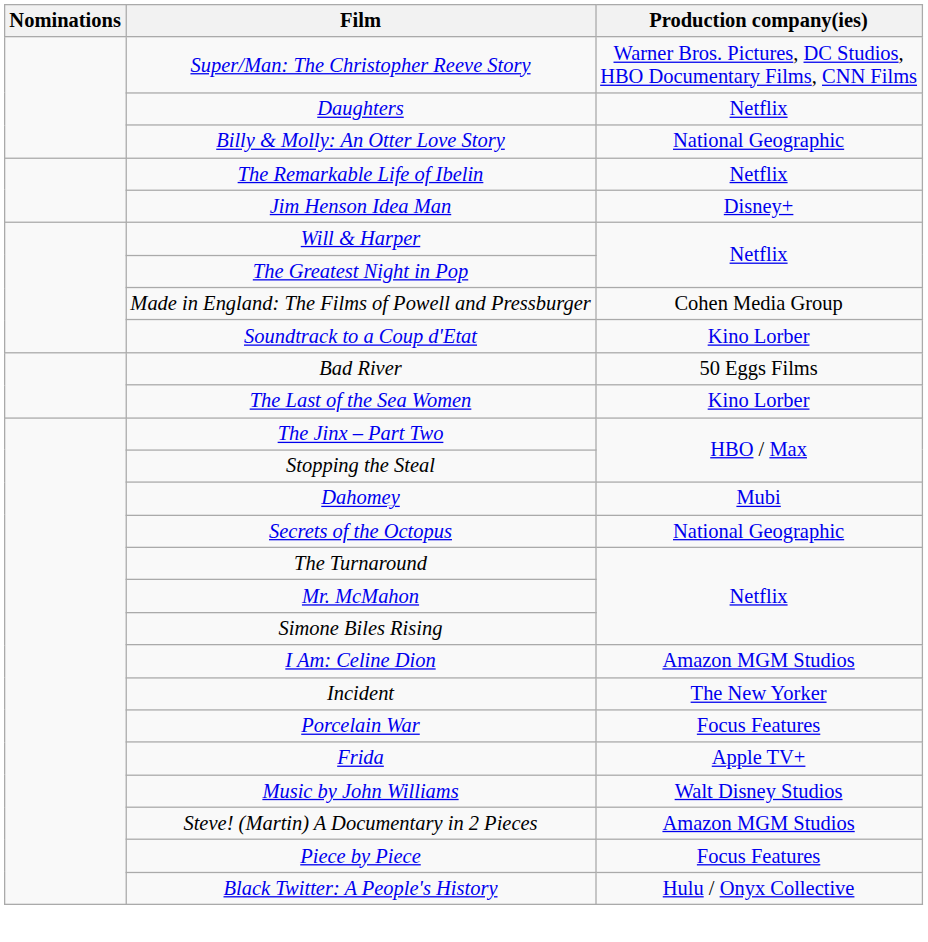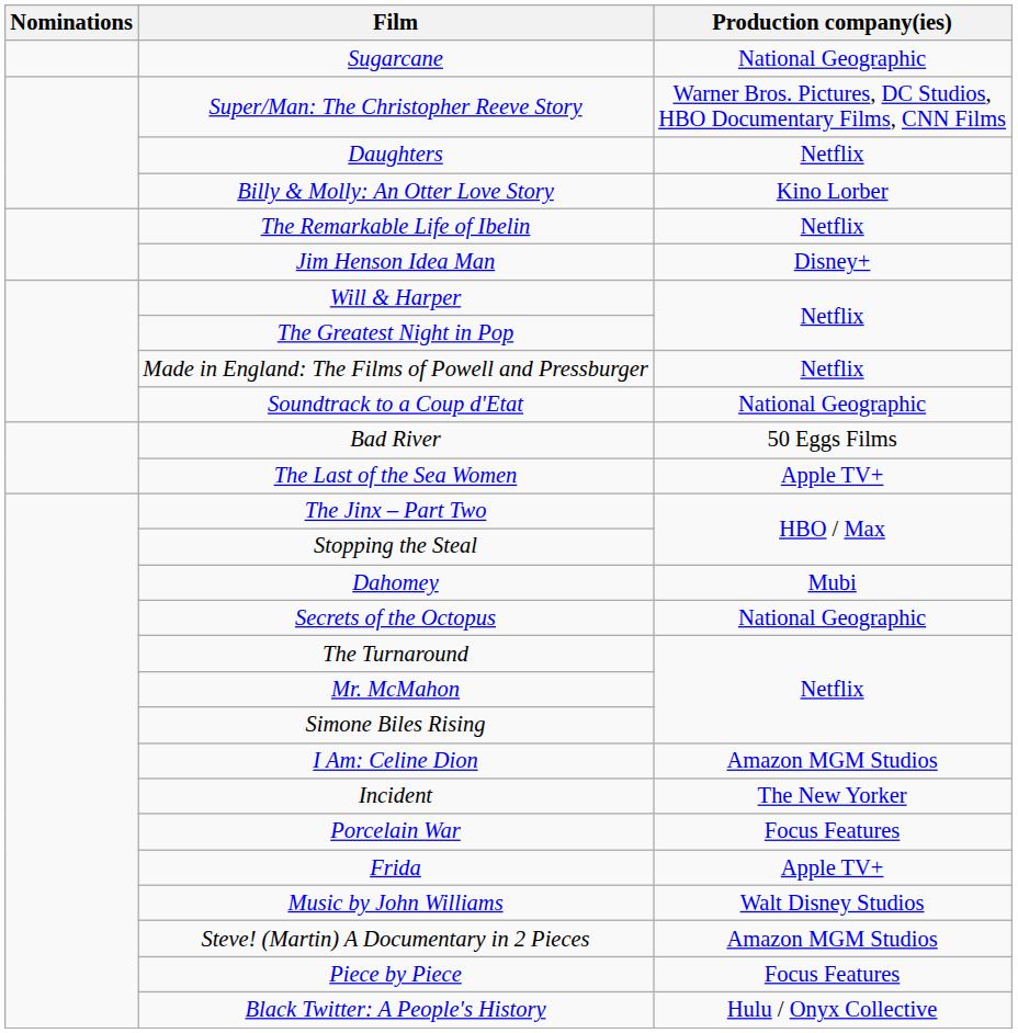 <table class="wikitable plainrowheaders" style="text-align: center;">
 <tr>
 <th scope="col" style="width:55px;">Nominations</th>
 <th scope="col" style="text-align:center;">Film</th>
 <th scope="col" style="text-align:center;">Production company(ies)</th>
+</tr>
+<tr>
+<td></td>
+<td><em><a href='#'>Sugarcane</a></em></td>
+<td><a href='#'>National Geographic</a></td>
 </tr>
 <tr>
 <td rowspan="3"></td>
 <td><em><a href='#'>Super/Man: The Christopher Reeve Story</a></em></td>
 <td><a href='#'>Warner Bros. Pictures</a>, <a href='#'>DC Studios</a>,<br><a href='#'>HBO Documentary Films</a>, <a href='#'>CNN Films</a></td>
 </tr>
 <tr>
 <td><em><a href='#'>Daughters</a></em></td>
 <td><a href='#'>Netflix</a></td>
 </tr>
 <tr>
 <td><em><a href='#'>Billy & Molly: An Otter Love Story</a></em></td>
-<td><a href='#'>National Geographic</a></td>
+<td><a href='#'>Kino Lorber</a></td>
 </tr>
 <tr>
 <td rowspan="2"></td>
 <td><em><a href='#'>The Remarkable Life of Ibelin</a></em></td>
 <td><a href='#'>Netflix</a></td>
 </tr>
 <tr>
 <td><em><a href='#'>Jim Henson Idea Man</a></em></td>
 <td><a href='#'>Disney+</a></td>
 </tr>
 <tr>
 <td rowspan="4"></td>
 <td><em><a href='#'>Will & Harper</a></em></td>
 <td rowspan="2"><a href='#'>Netflix</a></td>
 </tr>
 <tr>
 <td><em><a href='#'>The Greatest Night in Pop</a></em></td>
 </tr>
 <tr>
 <td><em>Made in England: The Films of Powell and Pressburger</em></td>
-<td>Cohen Media Group</td>
+<td><a href='#'>Netflix</a></td>
 </tr>
 <tr>
 <td><em><a href='#'>Soundtrack to a Coup d'Etat</a></em></td>
-<td><a href='#'>Kino Lorber</a></td>
+<td><a href='#'>National Geographic</a></td>
 </tr>
 <tr>
 <td rowspan="2"></td>
 <td><em>Bad River</em></td>
 <td>50 Eggs Films</td>
 </tr>
 <tr>
 <td><em><a href='#'>The Last of the Sea Women</a></em></td>
-<td><a href='#'>Kino Lorber</a></td>
+<td><a href='#'>Apple TV+</a></td>
 </tr>
 <tr>
 <td rowspan="15"></td>
 <td><em><a href='#'>The Jinx – Part Two</a></em></td>
 <td rowspan="2"><a href='#'>HBO</a> / <a href='#'>Max</a></td>
 </tr>
 <tr>
 <td><em>Stopping the Steal</em></td>
 </tr>
 <tr>
 <td><em><a href='#'>Dahomey</a></em></td>
 <td><a href='#'>Mubi</a></td>
 </tr>
 <tr>
 <td><em><a href='#'>Secrets of the Octopus</a></em></td>
 <td><a href='#'>National Geographic</a></td>
 </tr>
 <tr>
 <td><em>The Turnaround</em></td>
 <td rowspan="3"><a href='#'>Netflix</a></td>
 </tr>
 <tr>
 <td><em><a href='#'>Mr. McMahon</a></em></td>
 </tr>
 <tr>
 <td><em>Simone Biles Rising</em></td>
 </tr>
 <tr>
 <td><em><a href='#'>I Am: Celine Dion</a></em></td>
 <td><a href='#'>Amazon MGM Studios</a></td>
 </tr>
 <tr>
 <td><em>Incident</em></td>
 <td><a href='#'>The New Yorker</a></td>
 </tr>
 <tr>
 <td><em><a href='#'>Porcelain War</a></em></td>
 <td><a href='#'>Focus Features</a></td>
 </tr>
 <tr>
 <td><em><a href='#'>Frida</a></em></td>
 <td><a href='#'>Apple TV+</a></td>
 </tr>
 <tr>
 <td><em><a href='#'>Music by John Williams</a></em></td>
 <td><a href='#'>Walt Disney Studios</a></td>
 </tr>
 <tr>
 <td><em>Steve! (Martin) A Documentary in 2 Pieces</em></td>
 <td><a href='#'>Amazon MGM Studios</a></td>
 </tr>
 <tr>
 <td><em><a href='#'>Piece by Piece</a></em></td>
 <td><a href='#'>Focus Features</a></td>
 </tr>
 <tr>
 <td><em><a href='#'>Black Twitter: A People's History</a></em></td>
 <td><a href='#'>Hulu</a> / <a href='#'>Onyx Collective</a></td>
 </tr>
 <tr>
 </tr>
 </table>
